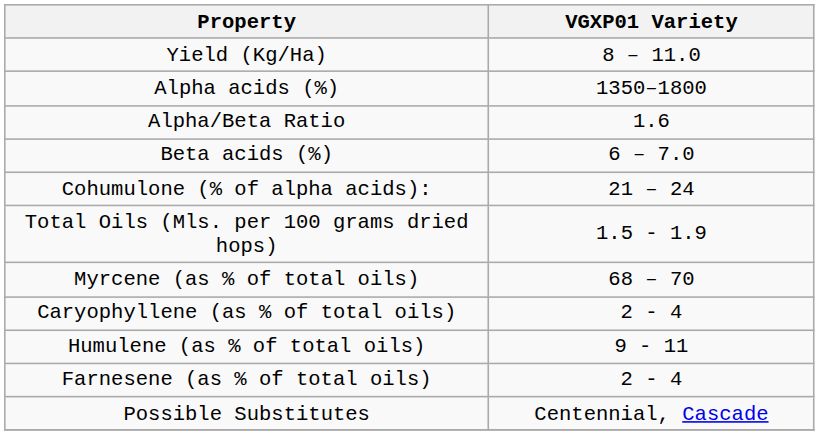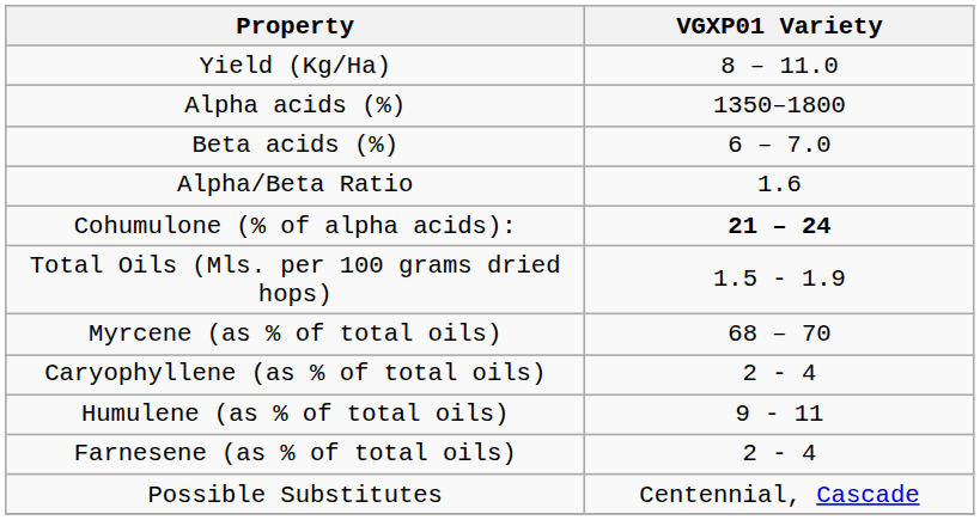 <table class="wikitable">
 <tr>
 <th width="300">Property</th>
 <th width="200">VGXP01 Variety</th>
 </tr>
 <tr>
 <td align="center">Yield (Kg/Ha)</td>
 <td align="center">8 – 11.0</td>
 </tr>
 <tr>
 <td align="center">Alpha acids (%)</td>
 <td align="center">1350–1800</td>
 </tr>
 <tr>
+<td align="center">Beta acids (%)</td>
+<td align="center">6 – 7.0</td>
+</tr>
+<tr>
 <td align="center">Alpha/Beta Ratio</td>
 <td align="center">1.6</td>
 </tr>
 <tr>
-<td align="center">Beta acids (%)</td>
-<td align="center">6 – 7.0</td>
-</tr>
-<tr>
 <td align="center">Cohumulone (% of alpha acids):</td>
-<td align="center">21 – 24</td>
+<td align="center"><strong>21 – 24</strong></td>
 </tr>
 <tr>
 <td align="center">Total Oils (Mls. per 100 grams dried hops)</td>
 <td align="center">1.5 - 1.9</td>
 </tr>
 <tr>
 <td align="center">Myrcene (as % of total oils)</td>
 <td align="center">68 – 70</td>
 </tr>
 <tr>
 <td align="center">Caryophyllene (as % of total oils)</td>
 <td align="center">2 - 4</td>
 </tr>
 <tr>
 <td align="center">Humulene (as % of total oils)</td>
 <td align="center">9 - 11</td>
 </tr>
 <tr>
 <td align="center">Farnesene (as % of total oils)</td>
 <td align="center">2 - 4</td>
 </tr>
 <tr>
 <td align="center">Possible Substitutes</td>
 <td align="center">Centennial, <a href='#'>Cascade</a></td>
 </tr>
 <tr>
 </tr>
 </table>
